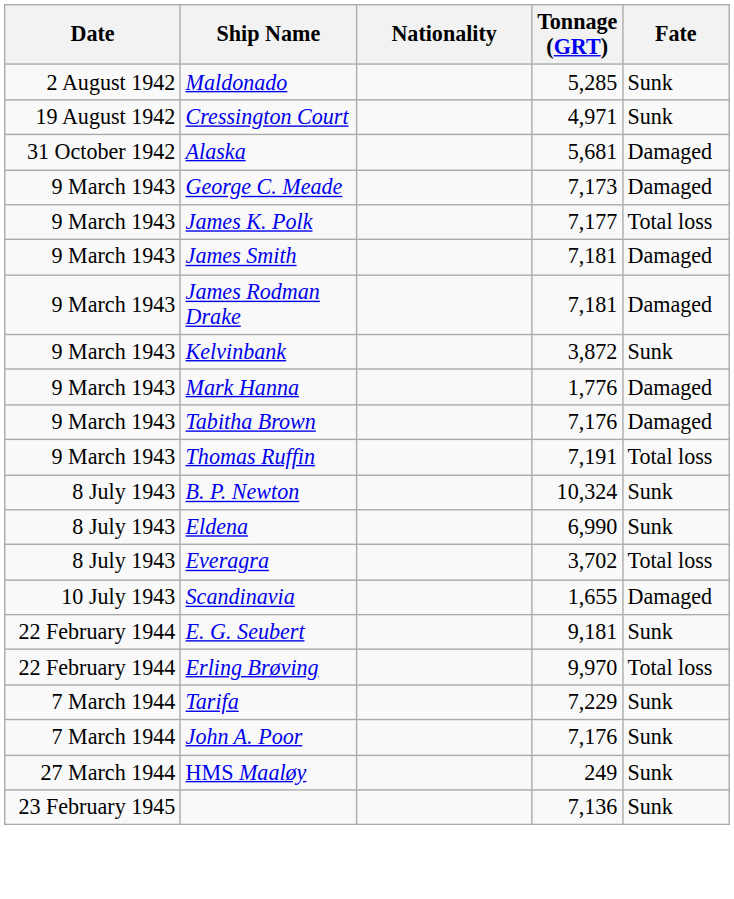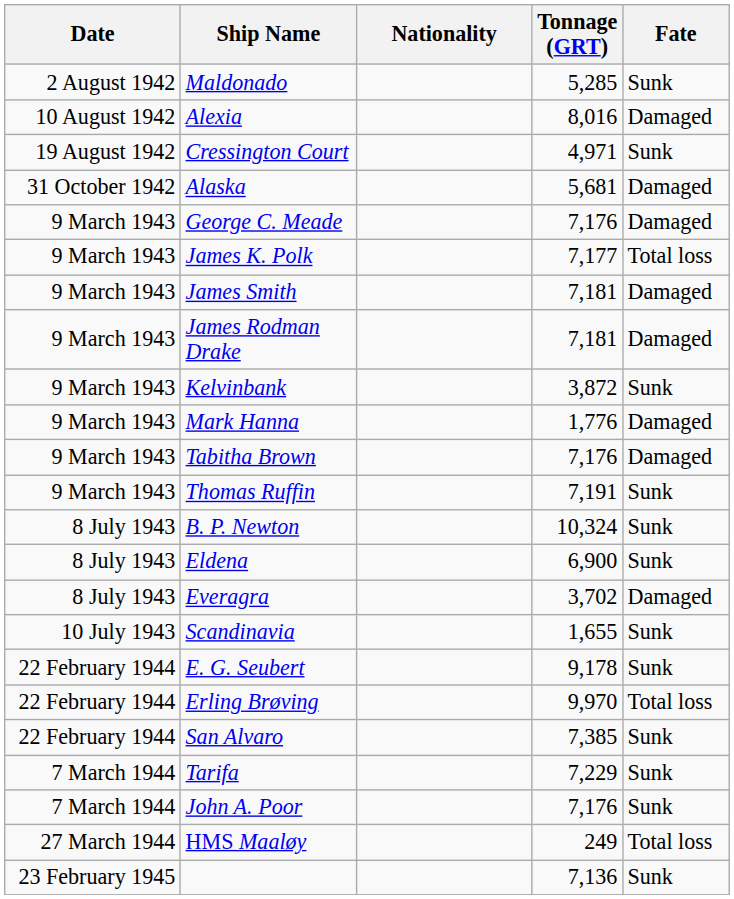 <table class="wikitable sortable" style="margin: 1em auto 1em auto;">
 <tr>
 <th width="120px">Date</th>
 <th width="120px">Ship Name</th>
 <th width="120px">Nationality</th>
 <th width="25px">Tonnage<br>(<a href='#'>GRT</a>)</th>
 <th width="70px">Fate</th>
 </tr>
 <tr>
 <td align="right">2 August 1942</td>
 <td align="left"><a href='#'><em>Maldonado</em></a></td>
 <td align="left"></td>
 <td align="right">5,285</td>
 <td align="left">Sunk</td>
+</tr>
+<tr>
+<td align="right">10 August 1942</td>
+<td align="left"><a href='#'><em>Alexia</em></a></td>
+<td align="left"></td>
+<td align="right">8,016</td>
+<td align="left">Damaged</td>
 </tr>
 <tr>
 <td align="right">19 August 1942</td>
 <td align="left"><a href='#'><em>Cressington Court</em></a></td>
 <td align="left"></td>
 <td align="right">4,971</td>
 <td align="left">Sunk</td>
 </tr>
 <tr>
 <td align="right">31 October 1942</td>
 <td align="left"><a href='#'><em>Alaska</em></a></td>
 <td align="left"></td>
 <td align="right">5,681</td>
 <td align="left">Damaged</td>
 </tr>
 <tr>
 <td align="right">9 March 1943</td>
 <td align="left"><a href='#'><em>George C. Meade</em></a></td>
 <td align="left"></td>
-<td align="right">7,173</td>
+<td align="right">7,176</td>
 <td align="left">Damaged</td>
 </tr>
 <tr>
 <td align="right">9 March 1943</td>
 <td align="left"><a href='#'><em>James K. Polk</em></a></td>
 <td align="left"></td>
 <td align="right">7,177</td>
 <td align="left">Total loss</td>
 </tr>
 <tr>
 <td align="right">9 March 1943</td>
 <td align="left"><a href='#'><em>James Smith</em></a></td>
 <td align="left"></td>
 <td align="right">7,181</td>
 <td align="left">Damaged</td>
 </tr>
 <tr>
 <td align="right">9 March 1943</td>
 <td align="left"><a href='#'><em>James Rodman Drake</em></a></td>
 <td align="left"></td>
 <td align="right">7,181</td>
 <td align="left">Damaged</td>
 </tr>
 <tr>
 <td align="right">9 March 1943</td>
 <td align="left"><a href='#'><em>Kelvinbank</em></a></td>
 <td align="left"></td>
 <td align="right">3,872</td>
 <td align="left">Sunk</td>
 </tr>
 <tr>
 <td align="right">9 March 1943</td>
 <td align="left"><a href='#'><em>Mark Hanna</em></a></td>
 <td align="left"></td>
 <td align="right">1,776</td>
 <td align="left">Damaged</td>
 </tr>
 <tr>
 <td align="right">9 March 1943</td>
 <td align="left"><a href='#'><em>Tabitha Brown</em></a></td>
 <td align="left"></td>
 <td align="right">7,176</td>
 <td align="left">Damaged</td>
 </tr>
 <tr>
 <td align="right">9 March 1943</td>
 <td align="left"><a href='#'><em>Thomas Ruffin</em></a></td>
 <td align="left"></td>
 <td align="right">7,191</td>
-<td align="left">Total loss</td>
+<td align="left">Sunk</td>
 </tr>
 <tr>
 <td align="right">8 July 1943</td>
 <td align="left"><a href='#'><em>B. P. Newton</em></a></td>
 <td align="left"></td>
 <td align="right">10,324</td>
 <td align="left">Sunk</td>
 </tr>
 <tr>
 <td align="right">8 July 1943</td>
 <td align="left"><a href='#'><em>Eldena</em></a></td>
 <td align="left"></td>
-<td align="right">6,990</td>
+<td align="right">6,900</td>
 <td align="left">Sunk</td>
 </tr>
 <tr>
 <td align="right">8 July 1943</td>
 <td align="left"><a href='#'><em>Everagra</em></a></td>
 <td align="left"></td>
 <td align="right">3,702</td>
-<td align="left">Total loss</td>
+<td align="left">Damaged</td>
 </tr>
 <tr>
 <td align="right">10 July 1943</td>
 <td align="left"><a href='#'><em>Scandinavia</em></a></td>
 <td align="left"></td>
 <td align="right">1,655</td>
-<td align="left">Damaged</td>
+<td align="left">Sunk</td>
 </tr>
 <tr>
 <td align="right">22 February 1944</td>
 <td align="left"><a href='#'><em>E. G. Seubert</em></a></td>
 <td align="left"></td>
-<td align="right">9,181</td>
+<td align="right">9,178</td>
 <td align="left">Sunk</td>
 </tr>
 <tr>
 <td align="right">22 February 1944</td>
 <td align="left"><a href='#'><em>Erling Brøving</em></a></td>
 <td align="left"></td>
 <td align="right">9,970</td>
 <td align="left">Total loss</td>
+</tr>
+<tr>
+<td align="right">22 February 1944</td>
+<td align="left"><a href='#'><em>San Alvaro</em></a></td>
+<td align="left"></td>
+<td align="right">7,385</td>
+<td align="left">Sunk</td>
 </tr>
 <tr>
 <td align="right">7 March 1944</td>
 <td align="left"><a href='#'><em>Tarifa</em></a></td>
 <td align="left"></td>
 <td align="right">7,229</td>
 <td align="left">Sunk</td>
 </tr>
 <tr>
 <td align="right">7 March 1944</td>
 <td align="left"><a href='#'><em>John A. Poor</em></a></td>
 <td align="left"></td>
 <td align="right">7,176</td>
 <td align="left">Sunk</td>
 </tr>
 <tr>
 <td align="right">27 March 1944</td>
 <td align="left"><a href='#'>HMS <em>Maaløy</em></a></td>
 <td align="left"></td>
 <td align="right">249</td>
-<td align="left">Sunk</td>
+<td align="left">Total loss</td>
 </tr>
 <tr>
 <td align="right">23 February 1945</td>
 <td align="left"></td>
 <td align="left"></td>
 <td align="right">7,136</td>
 <td align="left">Sunk</td>
 </tr>
 </table>
